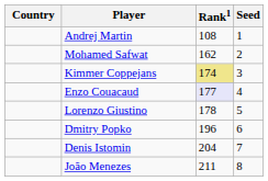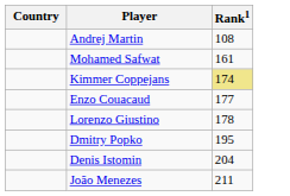 <table class="sortable wikitable">
 <tr>
 <th width="70">Country</th>
 <th width="175">Player</th>
 <th>Rank<sup>1</sup></th>
-<th>Seed</th>
 </tr>
 <tr>
 <td></td>
 <td><a href='#'>Andrej Martin</a></td>
 <td>108</td>
-<td>1</td>
 </tr>
 <tr>
 <td></td>
 <td><a href='#'>Mohamed Safwat</a></td>
-<td>162</td>
-<td>2</td>
+<td>161</td>
 </tr>
 <tr>
 <td></td>
 <td><a href='#'>Kimmer Coppejans</a></td>
 <td style="background: khaki;">174</td>
-<td>3</td>
 </tr>
 <tr>
 <td></td>
 <td><a href='#'>Enzo Couacaud</a></td>
-<td style="background: lavender;">177</td>
-<td>4</td>
+<td>177</td>
 </tr>
 <tr>
 <td></td>
 <td><a href='#'>Lorenzo Giustino</a></td>
 <td>178</td>
-<td>5</td>
 </tr>
 <tr>
 <td></td>
 <td><a href='#'>Dmitry Popko</a></td>
-<td>196</td>
-<td>6</td>
+<td>195</td>
 </tr>
 <tr>
 <td></td>
 <td><a href='#'>Denis Istomin</a></td>
 <td>204</td>
-<td>7</td>
 </tr>
 <tr>
 <td></td>
 <td><a href='#'>João Menezes</a></td>
 <td>211</td>
-<td>8</td>
 </tr>
 </table>
